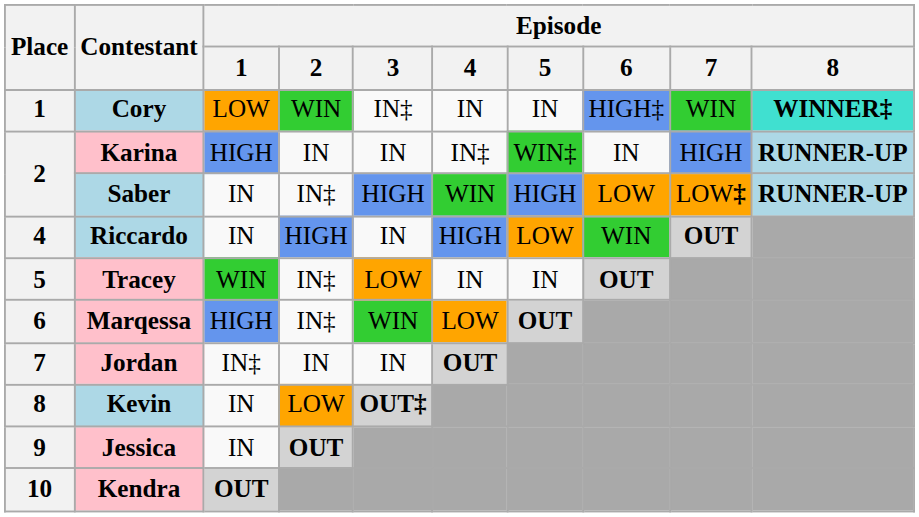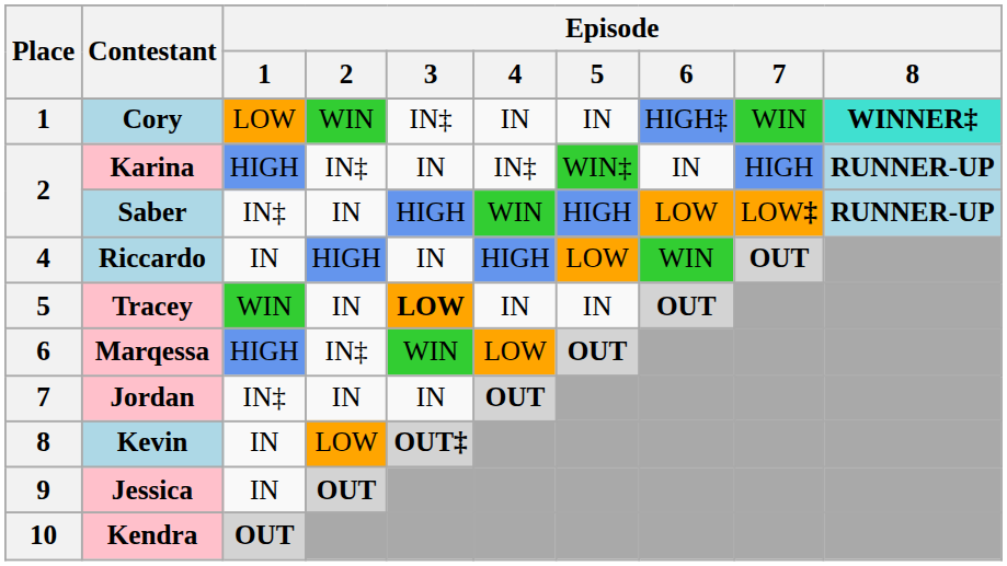 <table class="wikitable" style="text-align: center; font-size: 10pt">
 <tr>
 <th rowspan="2">Place</th>
 <th rowspan="2">Contestant</th>
 <th colspan="18">Episode</th>
 </tr>
 <tr>
 <th>1</th>
 <th>2</th>
 <th>3</th>
 <th>4</th>
 <th>5</th>
 <th>6</th>
 <th>7</th>
 <th>8</th>
 </tr>
 <tr>
 </tr>
 <tr>
 <th>1</th>
 <th style="background:lightblue"><strong>Cory</strong></th>
 <td style="background:orange;">LOW</td>
 <td style="background:limegreen;">WIN</td>
 <td>IN‡</td>
 <td>IN</td>
 <td>IN</td>
 <td style="background:cornflowerblue;">HIGH‡</td>
 <td style="background:limegreen;">WIN</td>
 <td style="background:turquoise;"><strong>WINNER‡</strong></td>
 </tr>
 <tr>
 <th rowspan="2">2</th>
 <th style="background:pink"><strong>Karina</strong></th>
 <td style="background:cornflowerblue;">HIGH</td>
-<td>IN</td>
+<td>IN‡</td>
 <td>IN</td>
 <td>IN‡</td>
 <td style="background:limegreen;">WIN‡</td>
 <td>IN</td>
 <td style="background:cornflowerblue;">HIGH</td>
 <td style="background:lightblue;"><strong>RUNNER-UP</strong></td>
 </tr>
 <tr>
 <th style="background:lightblue"><strong>Saber</strong></th>
+<td>IN‡</td>
 <td>IN</td>
-<td>IN‡</td>
 <td style="background:cornflowerblue;">HIGH</td>
 <td style="background:limegreen;">WIN</td>
 <td style="background:cornflowerblue;">HIGH</td>
 <td style="background:orange;">LOW</td>
 <td style="background:orange;">LOW<strong>‡</strong></td>
 <td style="background:lightblue;"><strong>RUNNER-UP</strong></td>
 </tr>
 <tr>
 <th>4</th>
 <th style="background:lightblue"><strong>Riccardo</strong></th>
 <td>IN</td>
 <td style="background:cornflowerblue;">HIGH</td>
 <td>IN</td>
 <td style="background:cornflowerblue;">HIGH</td>
 <td style="background:orange;">LOW</td>
 <td style="background:limegreen;">WIN</td>
 <td style="background:lightgrey;"><strong>OUT</strong></td>
 <td colspan style="background:darkgrey;"></td>
 </tr>
 <tr>
 <th>5</th>
 <th style="background:pink"><strong>Tracey</strong></th>
 <td style="background:limegreen;">WIN</td>
-<td>IN‡</td>
-<td style="background:orange;">LOW</td>
+<td>IN</td>
+<td style="background:orange;"><strong>LOW</strong></td>
 <td>IN</td>
 <td>IN</td>
 <td style="background:lightgrey;"><strong>OUT</strong></td>
 <td colspan style="background:darkgrey;"></td>
 <td colspan style="background:darkgrey;"></td>
 </tr>
 <tr>
 <th>6</th>
 <th style="background:pink"><strong>Marqessa</strong></th>
 <td style="background:cornflowerblue;">HIGH</td>
 <td>IN‡</td>
 <td style="background:limegreen;">WIN</td>
 <td style="background:orange;">LOW</td>
 <td style="background:lightgrey;"><strong>OUT</strong></td>
 <td colspan style="background:darkgrey;"></td>
 <td colspan style="background:darkgrey;"></td>
 <td colspan style="background:darkgrey;"></td>
 </tr>
 <tr>
 <th>7</th>
 <th style="background:pink"><strong>Jordan</strong></th>
 <td>IN‡</td>
 <td>IN</td>
 <td>IN</td>
 <td style="background:lightgrey;"><strong>OUT</strong></td>
 <td colspan style="background:darkgrey;"></td>
 <td colspan style="background:darkgrey;"></td>
 <td colspan style="background:darkgrey;"></td>
 <td colspan style="background:darkgrey;"></td>
 </tr>
 <tr>
 <th>8</th>
 <th style="background:lightblue"><strong>Kevin</strong></th>
 <td>IN</td>
 <td style="background:orange;">LOW</td>
 <td style="background:lightgrey;"><strong>OUT‡</strong></td>
 <td colspan style="background:darkgrey;"></td>
 <td colspan style="background:darkgrey;"></td>
 <td colspan style="background:darkgrey;"></td>
 <td colspan style="background:darkgrey;"></td>
 <td colspan style="background:darkgrey;"></td>
 </tr>
 <tr>
 <th>9</th>
 <th style="background:pink"><strong>Jessica</strong></th>
 <td>IN</td>
 <td style="background:lightgrey;"><strong>OUT</strong></td>
 <td colspan style="background:darkgrey;"></td>
 <td colspan style="background:darkgrey;"></td>
 <td colspan style="background:darkgrey;"></td>
 <td colspan style="background:darkgrey;"></td>
 <td colspan style="background:darkgrey;"></td>
 <td colspan style="background:darkgrey;"></td>
 </tr>
 <tr>
 <th>10</th>
 <th style="background:pink"><strong>Kendra</strong></th>
 <td style="background:lightgrey;"><strong>OUT</strong></td>
 <td colspan style="background:darkgrey;"></td>
 <td colspan style="background:darkgrey;"></td>
 <td colspan style="background:darkgrey;"></td>
 <td colspan style="background:darkgrey;"></td>
 <td colspan style="background:darkgrey;"></td>
 <td colspan style="background:darkgrey;"></td>
 <td colspan style="background:darkgrey;"></td>
 </tr>
 </table>
